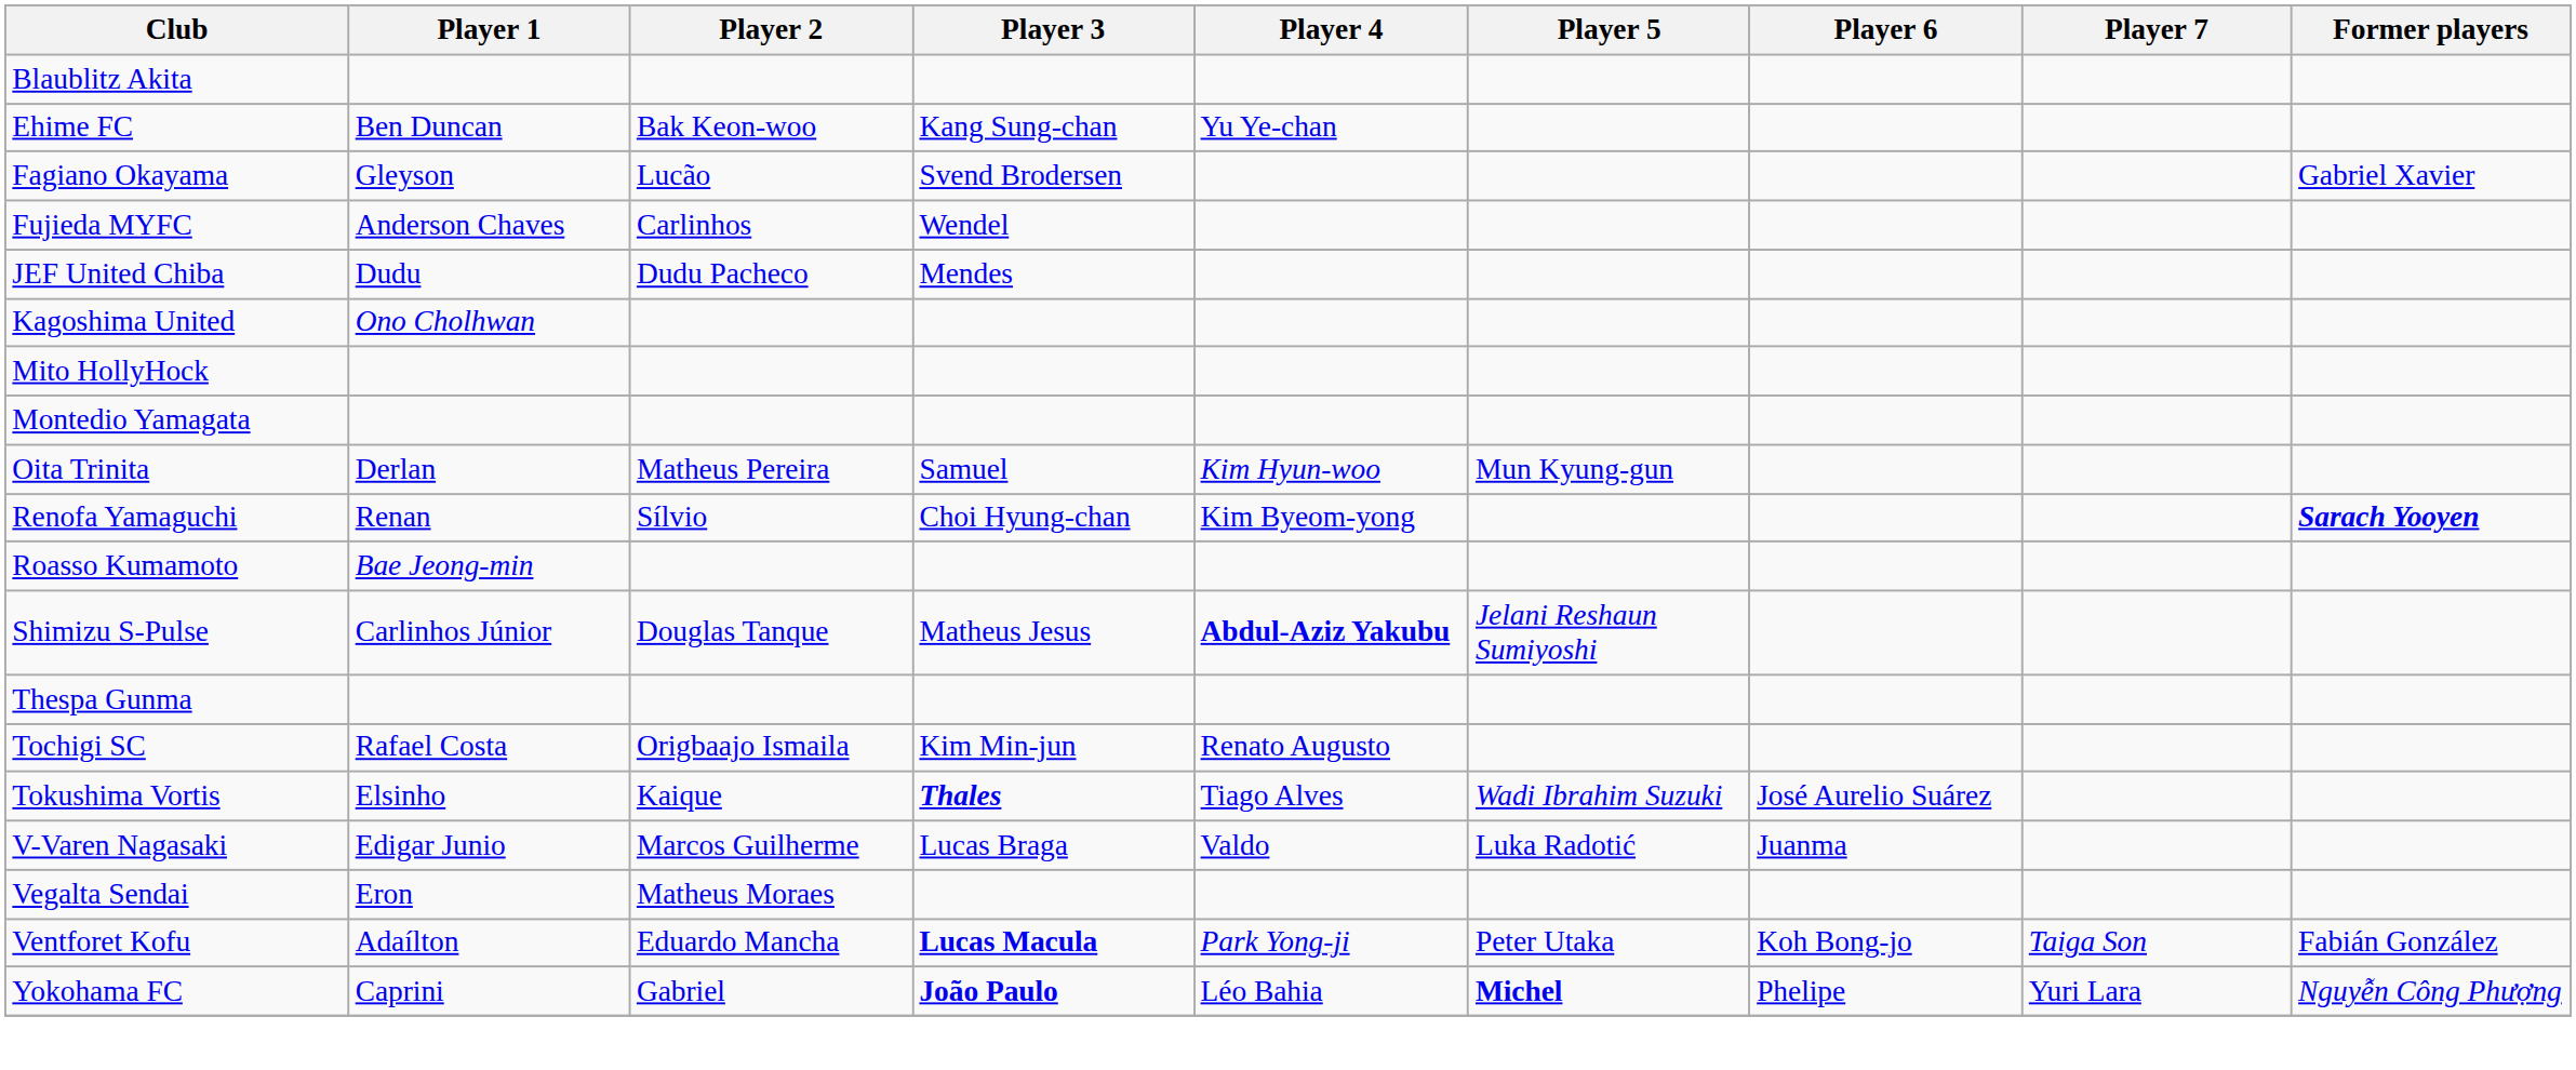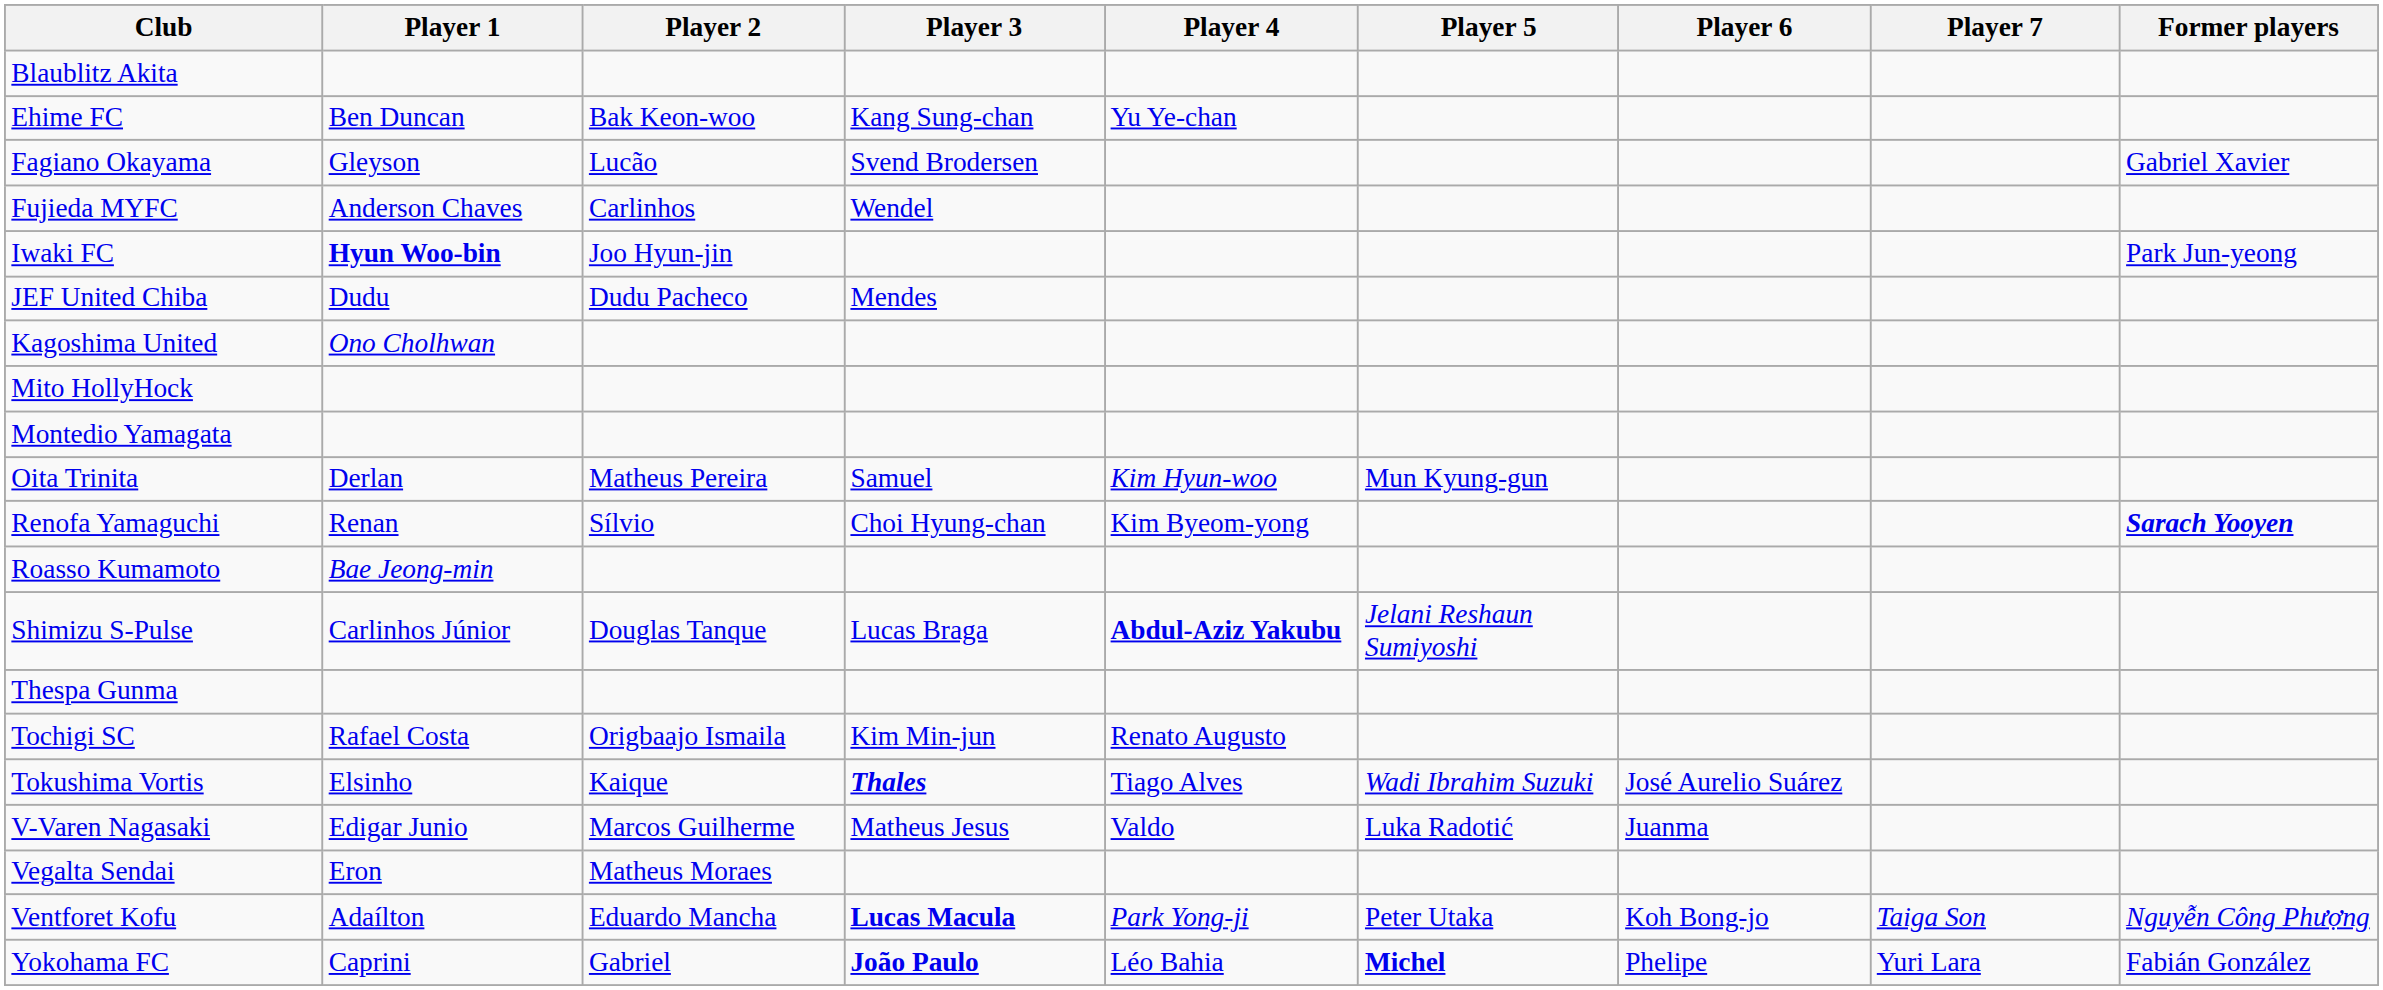 <table class="wikitable sortable" style="font-size:90%;">
 <tr>
 <th width="200">Club</th>
 <th width="160">Player 1</th>
 <th width="160">Player 2</th>
 <th width="160">Player 3</th>
 <th width="160">Player 4</th>
 <th width="160">Player 5</th>
 <th width="160">Player 6</th>
 <th width="160">Player 7</th>
 <th width="160">Former players</th>
 </tr>
 <tr>
 <td><a href='#'>Blaublitz Akita</a></td>
 <td></td>
 <td></td>
 <td></td>
 <td></td>
 <td></td>
 <td></td>
 <td></td>
 <td></td>
 </tr>
 <tr>
 <td><a href='#'>Ehime FC</a></td>
 <td> <a href='#'>Ben Duncan</a></td>
 <td> <a href='#'>Bak Keon-woo</a></td>
 <td> <a href='#'>Kang Sung-chan</a></td>
 <td> <a href='#'>Yu Ye-chan</a></td>
 <td></td>
 <td></td>
 <td></td>
 <td></td>
 </tr>
 <tr>
 <td><a href='#'>Fagiano Okayama</a></td>
 <td> <a href='#'>Gleyson</a></td>
 <td> <a href='#'>Lucão</a></td>
 <td> <a href='#'>Svend Brodersen</a></td>
 <td></td>
 <td></td>
 <td></td>
 <td></td>
 <td> <a href='#'>Gabriel Xavier</a></td>
 </tr>
 <tr>
 <td><a href='#'>Fujieda MYFC</a></td>
 <td> <a href='#'>Anderson Chaves</a></td>
 <td> <a href='#'>Carlinhos</a></td>
 <td> <a href='#'>Wendel</a></td>
 <td></td>
 <td></td>
 <td></td>
 <td></td>
 <td></td>
+</tr>
+<tr>
+<td><a href='#'>Iwaki FC</a></td>
+<td> <strong><a href='#'>Hyun Woo-bin</a></strong></td>
+<td> <a href='#'>Joo Hyun-jin</a></td>
+<td></td>
+<td></td>
+<td></td>
+<td></td>
+<td></td>
+<td> <a href='#'>Park Jun-yeong</a></td>
 </tr>
 <tr>
 <td><a href='#'>JEF United Chiba</a></td>
 <td> <a href='#'>Dudu</a></td>
 <td> <a href='#'>Dudu Pacheco</a></td>
 <td> <a href='#'>Mendes</a></td>
 <td></td>
 <td></td>
 <td></td>
 <td></td>
 <td></td>
 </tr>
 <tr>
 <td><a href='#'>Kagoshima United</a></td>
 <td> <em><a href='#'>Ono Cholhwan</a></em></td>
 <td></td>
 <td></td>
 <td></td>
 <td></td>
 <td></td>
 <td></td>
 <td></td>
 </tr>
 <tr>
 <td><a href='#'>Mito HollyHock</a></td>
 <td></td>
 <td></td>
 <td></td>
 <td></td>
 <td></td>
 <td></td>
 <td></td>
 <td></td>
 </tr>
 <tr>
 <td><a href='#'>Montedio Yamagata</a></td>
 <td></td>
 <td></td>
 <td></td>
 <td></td>
 <td></td>
 <td></td>
 <td></td>
 <td></td>
 </tr>
 <tr>
 <td><a href='#'>Oita Trinita</a></td>
 <td> <a href='#'>Derlan</a></td>
 <td> <a href='#'>Matheus Pereira</a></td>
 <td> <a href='#'>Samuel</a></td>
 <td> <em><a href='#'>Kim Hyun-woo</a></em></td>
 <td> <a href='#'>Mun Kyung-gun</a></td>
 <td></td>
 <td></td>
 <td></td>
 </tr>
 <tr>
 <td><a href='#'>Renofa Yamaguchi</a></td>
 <td> <a href='#'>Renan</a></td>
 <td> <a href='#'>Sílvio</a></td>
 <td> <a href='#'>Choi Hyung-chan</a></td>
 <td> <a href='#'>Kim Byeom-yong</a></td>
 <td></td>
 <td></td>
 <td></td>
 <td> <strong><em><a href='#'>Sarach Yooyen</a></em></strong></td>
 </tr>
 <tr>
 <td><a href='#'>Roasso Kumamoto</a></td>
 <td> <em><a href='#'>Bae Jeong-min</a></em></td>
 <td></td>
 <td></td>
 <td></td>
 <td></td>
 <td></td>
 <td></td>
 <td></td>
 </tr>
 <tr>
 <td><a href='#'>Shimizu S-Pulse</a></td>
 <td> <a href='#'>Carlinhos Júnior</a></td>
 <td> <a href='#'>Douglas Tanque</a></td>
-<td> <a href='#'>Matheus Jesus</a></td>
+<td> <a href='#'>Lucas Braga</a></td>
 <td> <strong><a href='#'>Abdul-Aziz Yakubu</a></strong></td>
 <td> <em><a href='#'>Jelani Reshaun Sumiyoshi</a></em></td>
 <td></td>
 <td></td>
 <td></td>
 </tr>
 <tr>
 <td><a href='#'>Thespa Gunma</a></td>
 <td></td>
 <td></td>
 <td></td>
 <td></td>
 <td></td>
 <td></td>
 <td></td>
 <td></td>
 </tr>
 <tr>
 <td><a href='#'>Tochigi SC</a></td>
 <td> <a href='#'>Rafael Costa</a></td>
 <td> <a href='#'>Origbaajo Ismaila</a></td>
 <td> <a href='#'>Kim Min-jun</a></td>
 <td> <a href='#'>Renato Augusto</a></td>
 <td></td>
 <td></td>
 <td></td>
 <td></td>
 </tr>
 <tr>
 <td><a href='#'>Tokushima Vortis</a></td>
 <td> <a href='#'>Elsinho</a></td>
 <td> <a href='#'>Kaique</a></td>
 <td> <strong><em><a href='#'>Thales</a></em></strong></td>
 <td> <a href='#'>Tiago Alves</a></td>
 <td> <em><a href='#'>Wadi Ibrahim Suzuki</a></em></td>
 <td> <a href='#'>José Aurelio Suárez</a></td>
 <td></td>
 <td></td>
 </tr>
 <tr>
 <td><a href='#'>V-Varen Nagasaki</a></td>
 <td> <a href='#'>Edigar Junio</a></td>
 <td> <a href='#'>Marcos Guilherme</a></td>
-<td> <a href='#'>Lucas Braga</a></td>
+<td> <a href='#'>Matheus Jesus</a></td>
 <td> <a href='#'>Valdo</a></td>
 <td> <a href='#'>Luka Radotić</a></td>
 <td> <a href='#'>Juanma</a></td>
 <td></td>
 <td></td>
 </tr>
 <tr>
 <td><a href='#'>Vegalta Sendai</a></td>
 <td> <a href='#'>Eron</a></td>
 <td> <a href='#'>Matheus Moraes</a></td>
 <td></td>
 <td></td>
 <td></td>
 <td></td>
 <td></td>
 <td></td>
 </tr>
 <tr>
 <td><a href='#'>Ventforet Kofu</a></td>
 <td> <a href='#'>Adaílton</a></td>
 <td> <a href='#'>Eduardo Mancha</a></td>
 <td> <strong><a href='#'>Lucas Macula</a></strong></td>
 <td> <em><a href='#'>Park Yong-ji</a></em></td>
 <td> <a href='#'>Peter Utaka</a></td>
 <td> <a href='#'>Koh Bong-jo</a></td>
 <td> <em><a href='#'>Taiga Son</a></em></td>
-<td> <a href='#'>Fabián González</a></td>
+<td> <em><a href='#'>Nguyễn Công Phượng</a></em></td>
 </tr>
 <tr>
 <td><a href='#'>Yokohama FC</a></td>
 <td> <a href='#'>Caprini</a></td>
 <td> <a href='#'>Gabriel</a></td>
 <td> <strong><a href='#'>João Paulo</a></strong></td>
 <td> <a href='#'>Léo Bahia</a></td>
 <td> <strong><a href='#'>Michel</a></strong></td>
 <td> <a href='#'>Phelipe</a></td>
 <td> <a href='#'>Yuri Lara</a></td>
-<td> <em><a href='#'>Nguyễn Công Phượng</a></em></td>
+<td> <a href='#'>Fabián González</a></td>
 </tr>
 <tr>
 </tr>
 </table>
